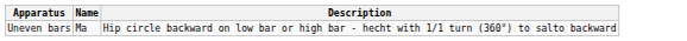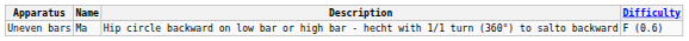 <table class="wikitable">
 <tr>
 <th>Apparatus</th>
 <th>Name</th>
 <th>Description</th>
+<th><a href='#'>Difficulty</a></th>
 </tr>
 <tr>
 <td>Uneven bars</td>
 <td>Ma</td>
 <td>Hip circle backward on low bar or high bar - hecht with 1/1 turn (360°) to salto backward</td>
+<td>F (0.6)</td>
 </tr>
 </table>
